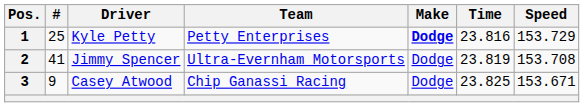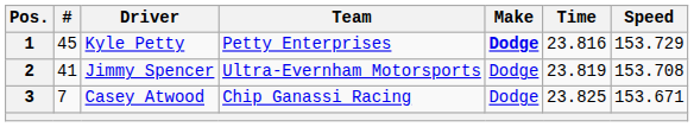 <table class="wikitable" style="font-size:95%">
 <tr>
 <th>Pos.</th>
 <th>#</th>
 <th>Driver</th>
 <th>Team</th>
 <th>Make</th>
 <th>Time</th>
 <th>Speed</th>
 </tr>
 <tr>
 <th>1</th>
-<td>25</td>
+<td>45</td>
 <td><a href='#'>Kyle Petty</a></td>
 <td><a href='#'>Petty Enterprises</a></td>
 <td><strong><a href='#'>Dodge</a></strong></td>
 <td>23.816</td>
 <td>153.729</td>
 </tr>
 <tr>
 <th>2</th>
 <td>41</td>
 <td><a href='#'>Jimmy Spencer</a></td>
 <td><a href='#'>Ultra-Evernham Motorsports</a></td>
 <td><a href='#'>Dodge</a></td>
 <td>23.819</td>
 <td>153.708</td>
 </tr>
 <tr>
 <th>3</th>
-<td>9</td>
+<td>7</td>
 <td><a href='#'>Casey Atwood</a></td>
 <td><a href='#'>Chip Ganassi Racing</a></td>
 <td><a href='#'>Dodge</a></td>
 <td>23.825</td>
 <td>153.671</td>
 </tr>
 <tr>
 <th colspan="7"></th>
 </tr>
 </table>
